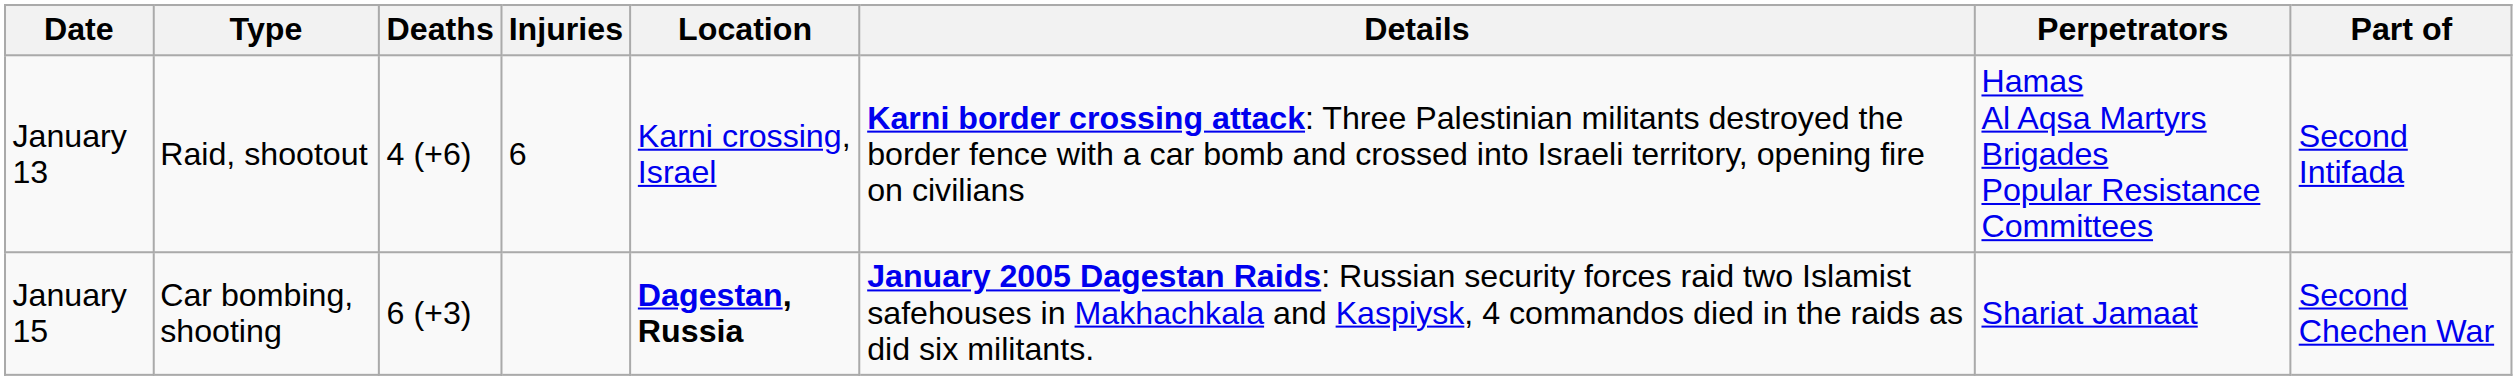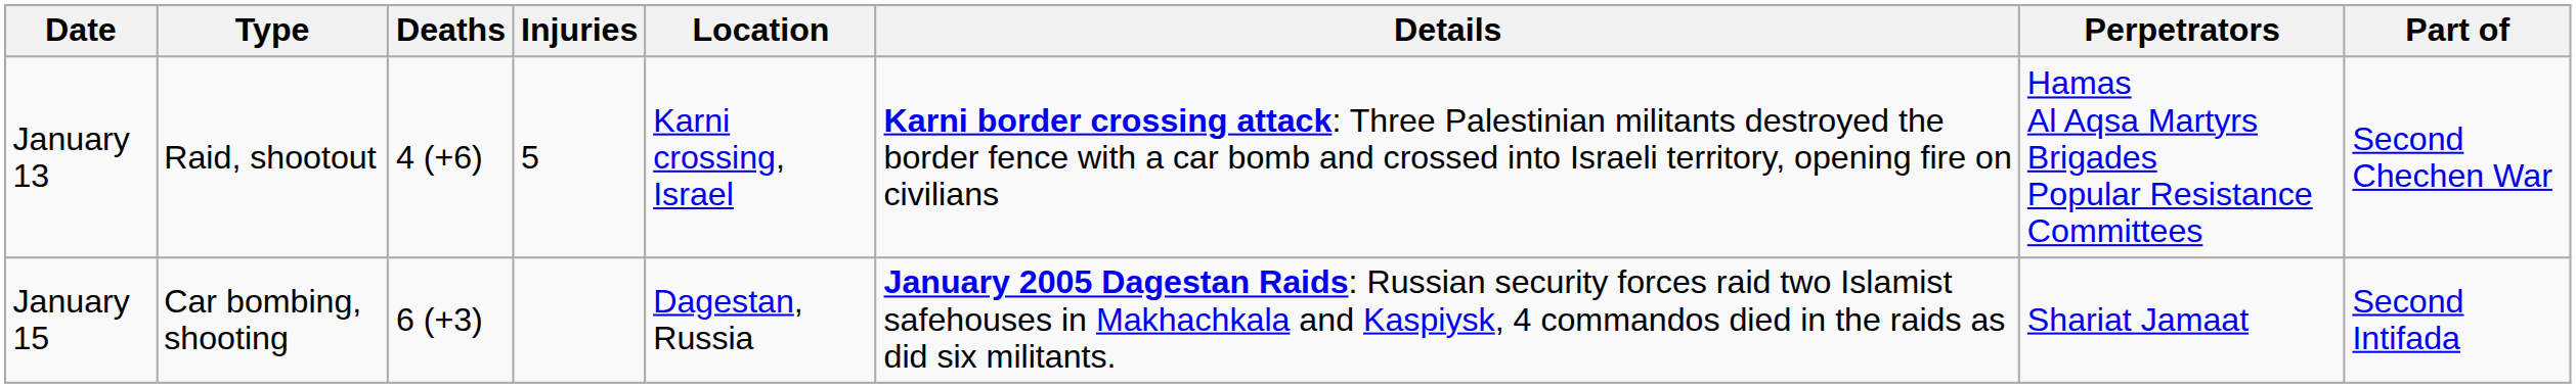 <table class="wikitable sortable" id="terrorIncidents2005Jan">
 <tr>
 <th>Date</th>
 <th>Type</th>
 <th>Deaths</th>
 <th>Injuries</th>
 <th>Location</th>
 <th>Details</th>
 <th>Perpetrators</th>
 <th>Part of</th>
 </tr>
 <tr>
 <td>January 13</td>
 <td>Raid, shootout</td>
 <td>4 (+6)</td>
-<td>6</td>
+<td>5</td>
 <td><a href='#'>Karni crossing</a>, <a href='#'>Israel</a></td>
 <td><strong><a href='#'>Karni border crossing attack</a></strong>: Three Palestinian militants destroyed the border fence with a car bomb and crossed into Israeli territory, opening fire on civilians</td>
 <td><a href='#'>Hamas</a> <br> <a href='#'>Al Aqsa Martyrs Brigades</a> <br> <a href='#'>Popular Resistance Committees</a></td>
-<td><a href='#'>Second Intifada</a></td>
+<td><a href='#'>Second Chechen War</a></td>
 </tr>
 <tr>
 <td>January 15</td>
 <td>Car bombing, shooting</td>
 <td>6 (+3)</td>
 <td></td>
-<td><strong><a href='#'>Dagestan</a>, Russia</strong></td>
+<td><a href='#'>Dagestan</a>, Russia</td>
 <td><strong><a href='#'>January 2005 Dagestan Raids</a></strong>: Russian security forces raid two Islamist safehouses in <a href='#'>Makhachkala</a> and <a href='#'>Kaspiysk</a>, 4 commandos died in the raids as did six militants.</td>
 <td><a href='#'>Shariat Jamaat</a></td>
-<td><a href='#'>Second Chechen War</a></td>
+<td><a href='#'>Second Intifada</a></td>
 </tr>
 </table>
